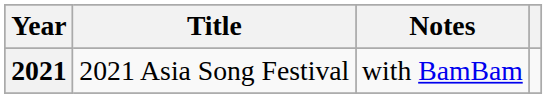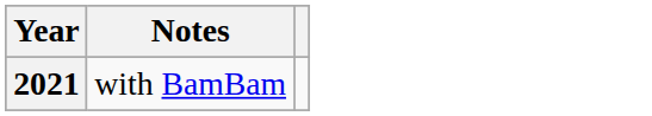 <table class="wikitable plainrowheaders sortable">
 <tr>
 <th scope="col">Year</th>
-<th scope="col">Title</th>
 <th scope="col">Notes</th>
 <th scope="col" class="unsortable"></th>
 </tr>
 <tr>
 <th scope="row">2021</th>
-<td>2021 Asia Song Festival</td>
 <td>with <a href='#'>BamBam</a></td>
 <td></td>
 </tr>
 </table>
